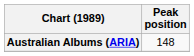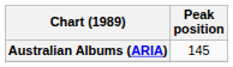 <table class="wikitable sortable plainrowheaders" style="text-align:center">
 <tr>
 <th>Chart (1989)</th>
 <th>Peak<br>position</th>
 </tr>
 <tr>
 <th scope="row">Australian Albums (<a href='#'>ARIA</a>)</th>
-<td>148</td>
+<td>145</td>
 </tr>
 <tr>
 </tr>
 <tr>
 </tr>
 </table>
